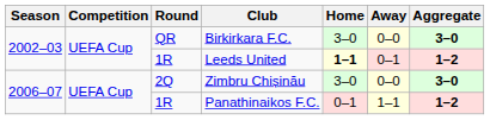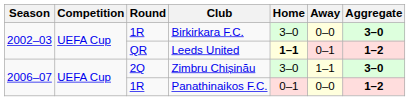 <table class="wikitable">
 <tr>
 <th>Season</th>
 <th>Competition</th>
 <th>Round</th>
 <th>Club</th>
 <th>Home</th>
 <th>Away</th>
 <th>Aggregate</th>
 </tr>
 <tr>
 <td rowspan=2><a href='#'>2002–03</a></td>
 <td rowspan=2><a href='#'>UEFA Cup</a></td>
-<td><a href='#'>QR</a></td>
+<td><a href='#'>1R</a></td>
 <td> <a href='#'>Birkirkara F.C.</a></td>
 <td bgcolor="#ddffdd" style="text-align:center;">3–0</td>
 <td bgcolor="#ffffdd" style="text-align:center;">0–0</td>
 <td bgcolor="#ddffdd" style="text-align:center;"><strong>3–0</strong></td>
 </tr>
 <tr>
-<td><a href='#'>1R</a></td>
+<td><a href='#'>QR</a></td>
 <td> <a href='#'>Leeds United</a></td>
 <td bgcolor="#ffffdd" style="text-align:center;"><strong>1–1</strong></td>
 <td bgcolor="#ffdddd" style="text-align:center;">0–1</td>
 <td bgcolor="#ffdddd" style="text-align:center;"><strong>1–2</strong></td>
 </tr>
 <tr>
 <td rowspan=2><a href='#'>2006–07</a></td>
 <td rowspan=2><a href='#'>UEFA Cup</a></td>
 <td><a href='#'>2Q</a></td>
 <td> <a href='#'>Zimbru Chișinău</a></td>
 <td bgcolor="#ddffdd" style="text-align:center;">3–0</td>
-<td bgcolor="#ffffdd" style="text-align:center;">0–0</td>
+<td bgcolor="#ffffdd" style="text-align:center;">1–1</td>
 <td bgcolor="#ddffdd" style="text-align:center;"><strong>3–0</strong></td>
 </tr>
 <tr>
 <td><a href='#'>1R</a></td>
 <td> <a href='#'>Panathinaikos F.C.</a></td>
 <td bgcolor="#ffdddd" style="text-align:center;">0–1</td>
-<td bgcolor="#ffffdd" style="text-align:center;">1–1</td>
+<td bgcolor="#ffffdd" style="text-align:center;">0–0</td>
 <td bgcolor="#ffdddd" style="text-align:center;"><strong>1–2</strong></td>
 </tr>
 </table>
